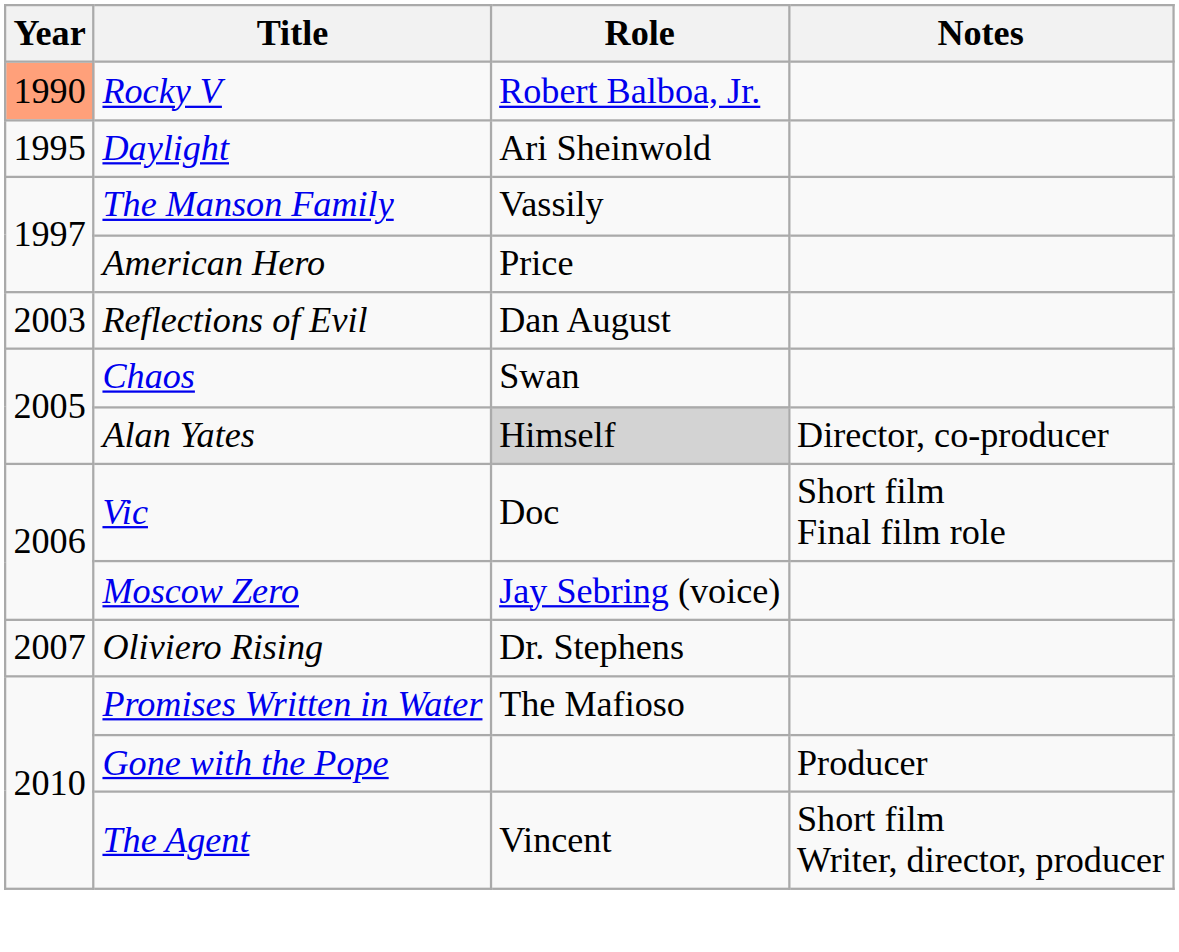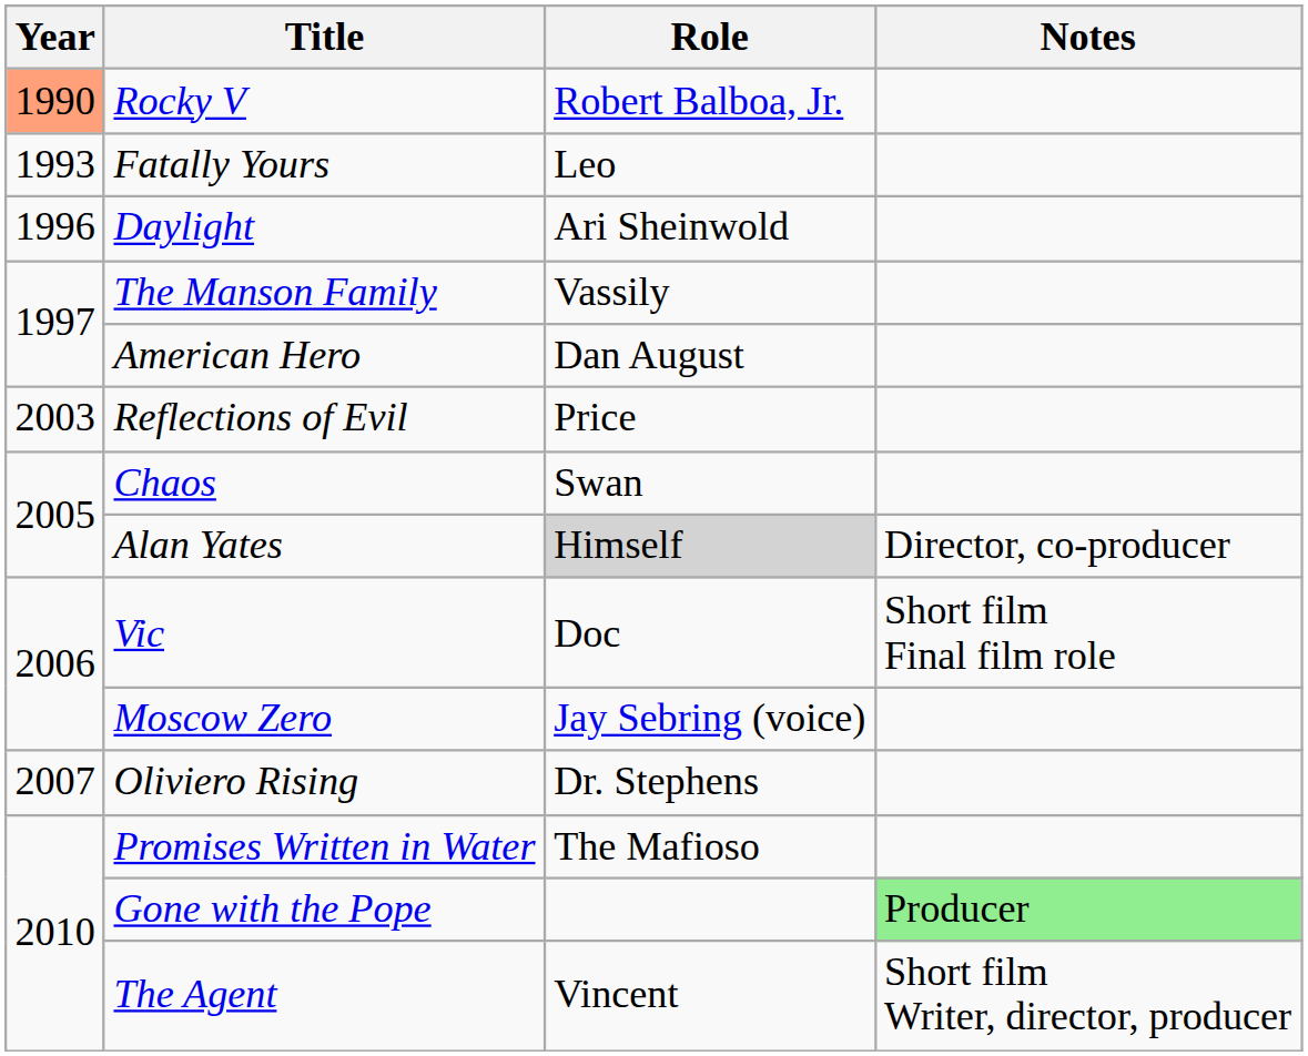 <table class="wikitable sortable">
 <tr>
 <th>Year</th>
 <th>Title</th>
 <th>Role</th>
 <th>Notes</th>
 </tr>
 <tr>
 <td style="background: lightsalmon;">1990</td>
 <td><em><a href='#'>Rocky V</a></em></td>
 <td><a href='#'>Robert Balboa, Jr.</a></td>
 <td></td>
 </tr>
 <tr>
-<td>1995</td>
+<td>1993</td>
+<td><em>Fatally Yours</em></td>
+<td>Leo</td>
+<td></td>
+</tr>
+<tr>
+<td>1996</td>
 <td><em><a href='#'>Daylight</a></em></td>
 <td>Ari Sheinwold</td>
 <td></td>
 </tr>
 <tr>
 <td rowspan=2>1997</td>
 <td><em><a href='#'>The Manson Family</a></em></td>
 <td>Vassily</td>
 <td></td>
 </tr>
 <tr>
 <td><em>American Hero</em></td>
-<td>Price</td>
+<td>Dan August</td>
 <td></td>
 </tr>
 <tr>
 <td>2003</td>
 <td><em>Reflections of Evil</em></td>
-<td>Dan August</td>
+<td>Price</td>
 <td></td>
 </tr>
 <tr>
 <td rowspan=2>2005</td>
 <td><em><a href='#'>Chaos</a></em></td>
 <td>Swan</td>
 <td></td>
 </tr>
 <tr>
 <td><em>Alan Yates</em></td>
 <td style="background: lightgrey;">Himself</td>
 <td>Director, co-producer</td>
 </tr>
 <tr>
 <td rowspan=2>2006</td>
 <td><em><a href='#'>Vic</a></em></td>
 <td>Doc</td>
 <td>Short film <br> Final film role</td>
 </tr>
 <tr>
 <td><em><a href='#'>Moscow Zero</a></em></td>
 <td><a href='#'>Jay Sebring</a> (voice)</td>
 <td></td>
 </tr>
 <tr>
 <td>2007</td>
 <td><em>Oliviero Rising</em></td>
 <td>Dr. Stephens</td>
 <td></td>
 </tr>
 <tr>
 <td rowspan=3>2010</td>
 <td><em><a href='#'>Promises Written in Water</a></em></td>
 <td>The Mafioso</td>
 <td></td>
 </tr>
 <tr>
 <td><em><a href='#'>Gone with the Pope</a></em></td>
 <td></td>
-<td>Producer</td>
+<td style="background: lightgreen;">Producer</td>
 </tr>
 <tr>
 <td><em><a href='#'>The Agent</a></em></td>
 <td>Vincent</td>
 <td>Short film<br>Writer, director, producer</td>
 </tr>
 </table>
